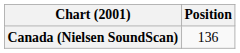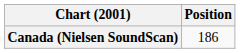 <table class="wikitable plainrowheaders" style="text-align:center">
 <tr>
 <th>Chart (2001)</th>
 <th>Position</th>
 </tr>
 <tr>
 <th scope="row">Canada (Nielsen SoundScan)</th>
-<td>136</td>
+<td>186</td>
 </tr>
 </table>
